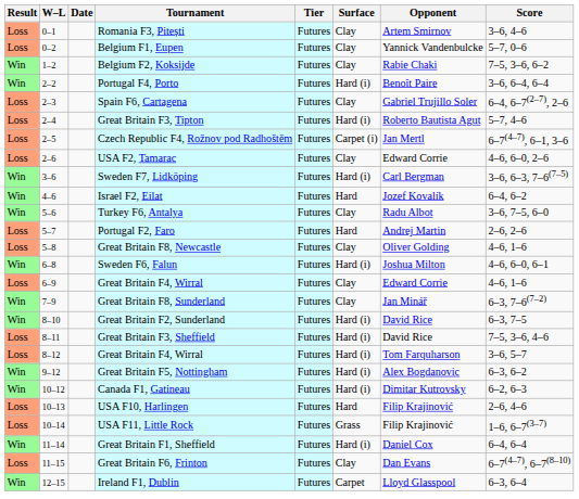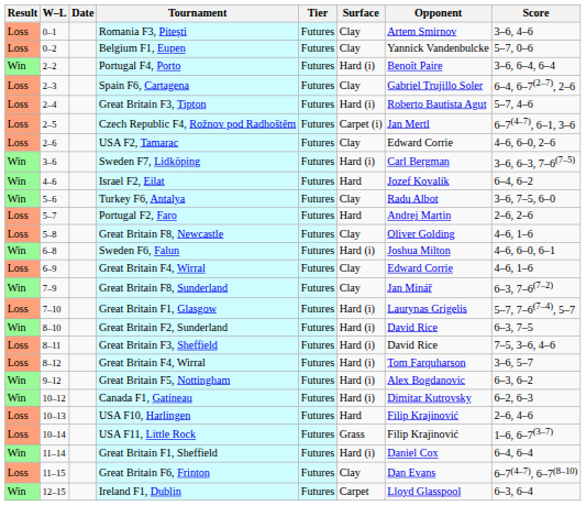 <table class="sortable wikitable">
 <tr>
 <th>Result</th>
 <th class="unsortable">W–L</th>
 <th>Date</th>
 <th>Tournament</th>
 <th>Tier</th>
 <th>Surface</th>
 <th>Opponent</th>
 <th class="unsortable">Score</th>
 </tr>
 <tr>
 <td bgcolor=FFA07A>Loss</td>
 <td><small>0–1</small></td>
 <td></td>
 <td style="background:#cffcff;">Romania F3, <a href='#'>Pitești</a></td>
 <td style="background:#cffcff;">Futures</td>
 <td>Clay</td>
 <td> <a href='#'>Artem Smirnov</a></td>
 <td>3–6, 4–6</td>
 </tr>
 <tr>
 <td bgcolor=FFA07A>Loss</td>
 <td><small>0–2</small></td>
 <td></td>
 <td style="background:#cffcff;">Belgium F1, <a href='#'>Eupen</a></td>
 <td style="background:#cffcff;">Futures</td>
 <td>Clay</td>
 <td> Yannick Vandenbulcke</td>
 <td>5–7, 0–6</td>
-</tr>
-<tr>
-<td bgcolor=98FB98>Win</td>
-<td><small>1–2</small></td>
-<td></td>
-<td style="background:#cffcff;">Belgium F2, <a href='#'>Koksijde</a></td>
-<td style="background:#cffcff;">Futures</td>
-<td>Clay</td>
-<td> <a href='#'>Rabie Chaki</a></td>
-<td>7–5, 3–6, 6–2</td>
 </tr>
 <tr>
 <td bgcolor=98FB98>Win</td>
 <td><small>2–2</small></td>
 <td></td>
 <td style="background:#cffcff;">Portugal F4, <a href='#'>Porto</a></td>
 <td style="background:#cffcff;">Futures</td>
 <td>Hard (i)</td>
 <td> <a href='#'>Benoît Paire</a></td>
 <td>3–6, 6–4, 6–4</td>
 </tr>
 <tr>
 <td bgcolor=FFA07A>Loss</td>
 <td><small>2–3</small></td>
 <td></td>
 <td style="background:#cffcff;">Spain F6, <a href='#'>Cartagena</a></td>
 <td style="background:#cffcff;">Futures</td>
 <td>Clay</td>
 <td> <a href='#'>Gabriel Trujillo Soler</a></td>
 <td>6–4, 6–7<sup>(2–7)</sup>, 2–6</td>
 </tr>
 <tr>
 <td bgcolor=FFA07A>Loss</td>
 <td><small>2–4</small></td>
 <td></td>
 <td style="background:#cffcff;">Great Britain F3, <a href='#'>Tipton</a></td>
 <td style="background:#cffcff;">Futures</td>
 <td>Hard (i)</td>
 <td> <a href='#'>Roberto Bautista Agut</a></td>
 <td>5–7, 4–6</td>
 </tr>
 <tr>
 <td bgcolor=FFA07A>Loss</td>
 <td><small>2–5</small></td>
 <td></td>
 <td style="background:#cffcff;">Czech Republic F4, <a href='#'>Rožnov pod Radhoštěm</a></td>
 <td style="background:#cffcff;">Futures</td>
 <td>Carpet (i)</td>
 <td> <a href='#'>Jan Mertl</a></td>
 <td>6–7<sup>(4–7)</sup>, 6–1, 3–6</td>
 </tr>
 <tr>
 <td bgcolor=FFA07A>Loss</td>
 <td><small>2–6</small></td>
 <td></td>
 <td style="background:#cffcff;">USA F2, <a href='#'>Tamarac</a></td>
 <td style="background:#cffcff;">Futures</td>
 <td>Clay</td>
 <td> Edward Corrie</td>
 <td>4–6, 6–0, 2–6</td>
 </tr>
 <tr>
 <td bgcolor=98FB98>Win</td>
 <td><small>3–6</small></td>
 <td></td>
 <td style="background:#cffcff;">Sweden F7, <a href='#'>Lidköping</a></td>
 <td style="background:#cffcff;">Futures</td>
 <td>Hard (i)</td>
 <td> <a href='#'>Carl Bergman</a></td>
 <td>3–6, 6–3, 7–6<sup>(7–5)</sup></td>
 </tr>
 <tr>
 <td bgcolor=98FB98>Win</td>
 <td><small>4–6</small></td>
 <td></td>
 <td style="background:#cffcff;">Israel F2, <a href='#'>Eilat</a></td>
 <td style="background:#cffcff;">Futures</td>
 <td>Hard</td>
 <td> <a href='#'>Jozef Kovalík</a></td>
 <td>6–4, 6–2</td>
 </tr>
 <tr>
 <td bgcolor=98FB98>Win</td>
 <td><small>5–6</small></td>
 <td></td>
 <td style="background:#cffcff;">Turkey F6, <a href='#'>Antalya</a></td>
 <td style="background:#cffcff;">Futures</td>
 <td>Clay</td>
 <td> <a href='#'>Radu Albot</a></td>
 <td>3–6, 7–5, 6–0</td>
 </tr>
 <tr>
 <td bgcolor=FFA07A>Loss</td>
 <td><small>5–7</small></td>
 <td></td>
 <td style="background:#cffcff;">Portugal F2, <a href='#'>Faro</a></td>
 <td style="background:#cffcff;">Futures</td>
 <td>Hard</td>
 <td> <a href='#'>Andrej Martin</a></td>
 <td>2–6, 2–6</td>
 </tr>
 <tr>
 <td bgcolor=FFA07A>Loss</td>
 <td><small>5–8</small></td>
 <td></td>
 <td style="background:#cffcff;">Great Britain F8, <a href='#'>Newcastle</a></td>
 <td style="background:#cffcff;">Futures</td>
 <td>Clay</td>
 <td> <a href='#'>Oliver Golding</a></td>
 <td>4–6, 1–6</td>
 </tr>
 <tr>
 <td bgcolor=98FB98>Win</td>
 <td><small>6–8</small></td>
 <td></td>
 <td style="background:#cffcff;">Sweden F6, <a href='#'>Falun</a></td>
 <td style="background:#cffcff;">Futures</td>
 <td>Hard (i)</td>
 <td> <a href='#'>Joshua Milton</a></td>
 <td>4–6, 6–0, 6–1</td>
 </tr>
 <tr>
 <td bgcolor=FFA07A>Loss</td>
 <td><small>6–9</small></td>
 <td></td>
 <td style="background:#cffcff;">Great Britain F4, <a href='#'>Wirral</a></td>
 <td style="background:#cffcff;">Futures</td>
 <td>Clay</td>
 <td> <a href='#'>Edward Corrie</a></td>
 <td>4–6, 1–6</td>
 </tr>
 <tr>
 <td bgcolor=98FB98>Win</td>
 <td><small>7–9</small></td>
 <td></td>
 <td style="background:#cffcff;">Great Britain F8, <a href='#'>Sunderland</a></td>
 <td style="background:#cffcff;">Futures</td>
 <td>Clay</td>
 <td> <a href='#'>Jan Minář</a></td>
 <td>6–3, 7–6<sup>(7–2)</sup></td>
 </tr>
 <tr>
+<td bgcolor=FFA07A>Loss</td>
+<td><small>7–10</small></td>
+<td></td>
+<td style="background:#cffcff;">Great Britain F1, <a href='#'>Glasgow</a></td>
+<td style="background:#cffcff;">Futures</td>
+<td>Hard (i)</td>
+<td> <a href='#'>Laurynas Grigelis</a></td>
+<td>5–7, 7–6<sup>(7–4)</sup>, 5–7</td>
+</tr>
+<tr>
 <td bgcolor=98FB98>Win</td>
 <td><small>8–10</small></td>
 <td></td>
 <td style="background:#cffcff;">Great Britain F2, Sunderland</td>
 <td style="background:#cffcff;">Futures</td>
 <td>Hard (i)</td>
 <td> <a href='#'>David Rice</a></td>
 <td>6–3, 7–5</td>
 </tr>
 <tr>
 <td bgcolor=FFA07A>Loss</td>
 <td><small>8–11</small></td>
 <td></td>
 <td style="background:#cffcff;">Great Britain F3, <a href='#'>Sheffield</a></td>
 <td style="background:#cffcff;">Futures</td>
 <td>Hard (i)</td>
 <td> David Rice</td>
 <td>7–5, 3–6, 4–6</td>
 </tr>
 <tr>
 <td bgcolor=FFA07A>Loss</td>
 <td><small>8–12</small></td>
 <td></td>
 <td style="background:#cffcff;">Great Britain F4, Wirral</td>
 <td style="background:#cffcff;">Futures</td>
 <td>Hard (i)</td>
 <td> <a href='#'>Tom Farquharson</a></td>
 <td>3–6, 5–7</td>
 </tr>
 <tr>
 <td bgcolor=98FB98>Win</td>
 <td><small>9–12</small></td>
 <td></td>
 <td style="background:#cffcff;">Great Britain F5, <a href='#'>Nottingham</a></td>
 <td style="background:#cffcff;">Futures</td>
 <td>Hard (i)</td>
 <td> <a href='#'>Alex Bogdanovic</a></td>
 <td>6–3, 6–2</td>
 </tr>
 <tr>
 <td bgcolor=98FB98>Win</td>
 <td><small>10–12</small></td>
 <td></td>
 <td style="background:#cffcff;">Canada F1, <a href='#'>Gatineau</a></td>
 <td style="background:#cffcff;">Futures</td>
 <td>Hard (i)</td>
 <td> <a href='#'>Dimitar Kutrovsky</a></td>
 <td>6–2, 6–3</td>
 </tr>
 <tr>
 <td bgcolor=FFA07A>Loss</td>
 <td><small>10–13</small></td>
 <td></td>
 <td style="background:#cffcff;">USA F10, <a href='#'>Harlingen</a></td>
 <td style="background:#cffcff;">Futures</td>
 <td>Hard</td>
 <td> <a href='#'>Filip Krajinović</a></td>
 <td>2–6, 4–6</td>
 </tr>
 <tr>
 <td bgcolor=FFA07A>Loss</td>
 <td><small>10–14</small></td>
 <td></td>
 <td style="background:#cffcff;">USA F11, <a href='#'>Little Rock</a></td>
 <td style="background:#cffcff;">Futures</td>
 <td>Grass</td>
 <td> Filip Krajinović</td>
 <td>1–6, 6–7<sup>(3–7)</sup></td>
 </tr>
 <tr>
 <td bgcolor=98FB98>Win</td>
 <td><small>11–14</small></td>
 <td></td>
 <td style="background:#cffcff;">Great Britain F1, Sheffield</td>
 <td style="background:#cffcff;">Futures</td>
 <td>Hard (i)</td>
 <td> <a href='#'>Daniel Cox</a></td>
 <td>6–4, 6–4</td>
 </tr>
 <tr>
 <td bgcolor=FFA07A>Loss</td>
 <td><small>11–15</small></td>
 <td></td>
 <td style="background:#cffcff;">Great Britain F6, <a href='#'>Frinton</a></td>
 <td style="background:#cffcff;">Futures</td>
 <td>Clay</td>
 <td> <a href='#'>Dan Evans</a></td>
 <td>6–7<sup>(4–7)</sup>, 6–7<sup>(8–10)</sup></td>
 </tr>
 <tr>
 <td bgcolor=98FB98>Win</td>
 <td><small>12–15</small></td>
 <td></td>
 <td style="background:#cffcff;">Ireland F1, <a href='#'>Dublin</a></td>
 <td style="background:#cffcff;">Futures</td>
 <td>Carpet</td>
 <td> <a href='#'>Lloyd Glasspool</a></td>
 <td>6–3, 6–4</td>
 </tr>
 </table>
